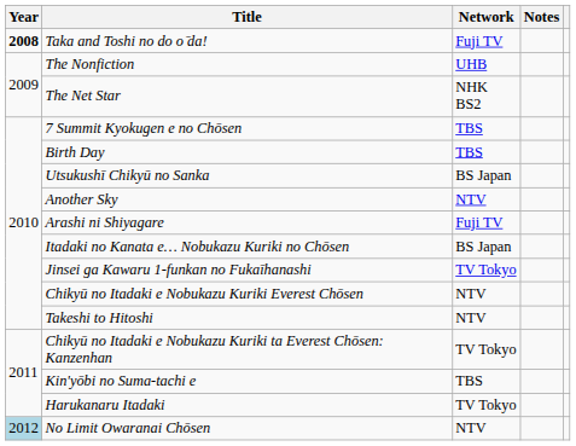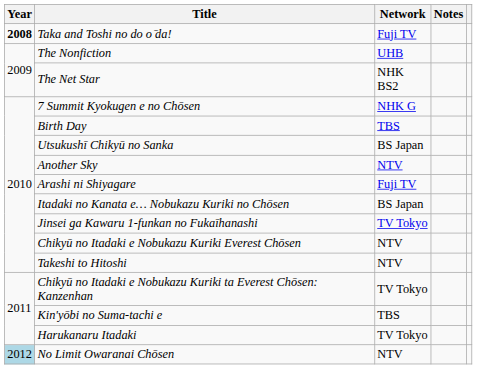 <table class="wikitable">
 <tr>
 <th>Year</th>
 <th>Title</th>
 <th>Network</th>
 <th>Notes</th>
 <th></th>
 </tr>
 <tr>
 <td><strong>2008</strong></td>
 <td><em>Taka and Toshi no do o ̄da!</em></td>
 <td><a href='#'>Fuji TV</a></td>
 <td></td>
 <td></td>
 </tr>
 <tr>
 <td rowspan="2">2009</td>
 <td><em>The Nonfiction</em></td>
 <td><a href='#'>UHB</a></td>
 <td></td>
 <td></td>
 </tr>
 <tr>
 <td><em>The Net Star</em></td>
 <td>NHK BS2</td>
 <td></td>
 <td></td>
 </tr>
 <tr>
 <td rowspan="9">2010</td>
 <td><em>7 Summit Kyokugen e no Chōsen</em></td>
-<td><a href='#'>TBS</a></td>
+<td><a href='#'>NHK G</a></td>
 <td></td>
 <td></td>
 </tr>
 <tr>
 <td><em>Birth Day</em></td>
 <td><a href='#'>TBS</a></td>
 <td></td>
 <td></td>
 </tr>
 <tr>
 <td><em>Utsukushī Chikyū no Sanka</em></td>
 <td>BS Japan</td>
 <td></td>
 <td></td>
 </tr>
 <tr>
 <td><em>Another Sky</em></td>
 <td><a href='#'>NTV</a></td>
 <td></td>
 <td></td>
 </tr>
 <tr>
 <td><em>Arashi ni Shiyagare</em></td>
 <td><a href='#'>Fuji TV</a></td>
 <td></td>
 <td></td>
 </tr>
 <tr>
 <td><em>Itadaki no Kanata e… Nobukazu Kuriki no Chōsen</em></td>
 <td>BS Japan</td>
 <td></td>
 <td></td>
 </tr>
 <tr>
 <td><em>Jinsei ga Kawaru 1-funkan no Fukaīhanashi</em></td>
 <td><a href='#'>TV Tokyo</a></td>
 <td></td>
 <td></td>
 </tr>
 <tr>
 <td><em>Chikyū no Itadaki e Nobukazu Kuriki Everest Chōsen</em></td>
 <td>NTV</td>
 <td></td>
 <td></td>
 </tr>
 <tr>
 <td><em>Takeshi to Hitoshi</em></td>
 <td>NTV</td>
 <td></td>
 <td></td>
 </tr>
 <tr>
 <td rowspan="3">2011</td>
 <td><em>Chikyū no Itadaki e Nobukazu Kuriki ta Everest Chōsen: Kanzenhan</em></td>
 <td>TV Tokyo</td>
 <td></td>
 <td></td>
 </tr>
 <tr>
 <td><em>Kin'yōbi no Suma-tachi e</em></td>
 <td>TBS</td>
 <td></td>
 <td></td>
 </tr>
 <tr>
 <td><em>Harukanaru Itadaki</em></td>
 <td>TV Tokyo</td>
 <td></td>
 <td></td>
 </tr>
 <tr>
 <td style="background: lightblue;">2012</td>
 <td><em>No Limit Owaranai Chōsen</em></td>
 <td>NTV</td>
 <td></td>
 <td></td>
 </tr>
 </table>
